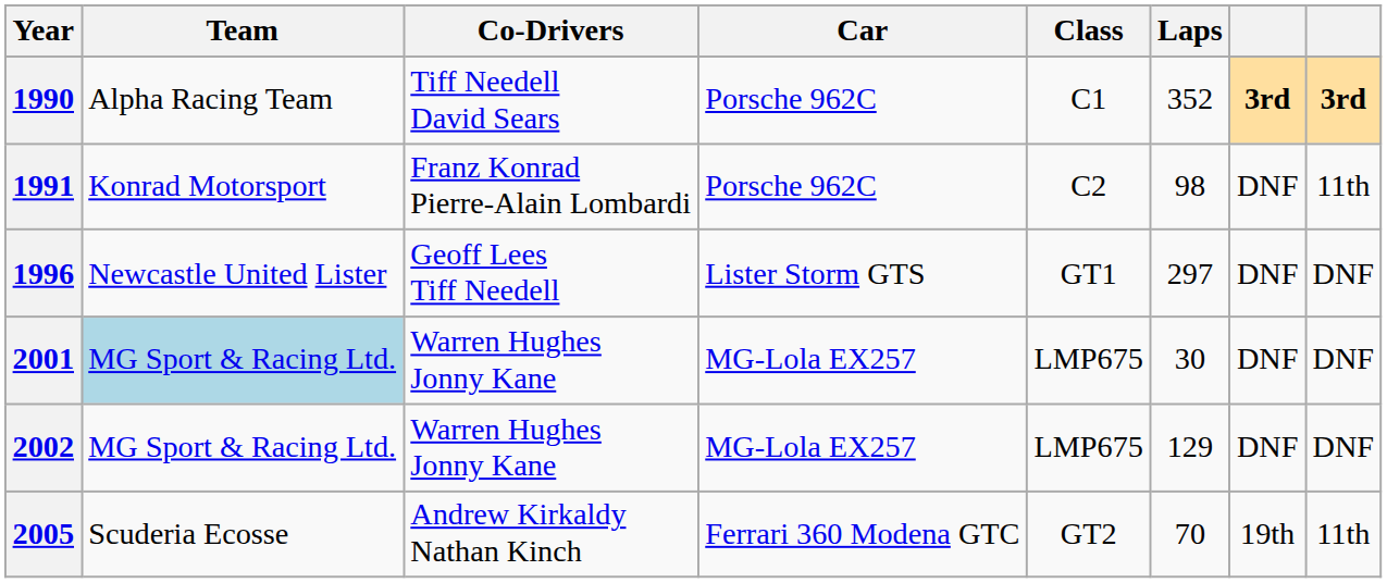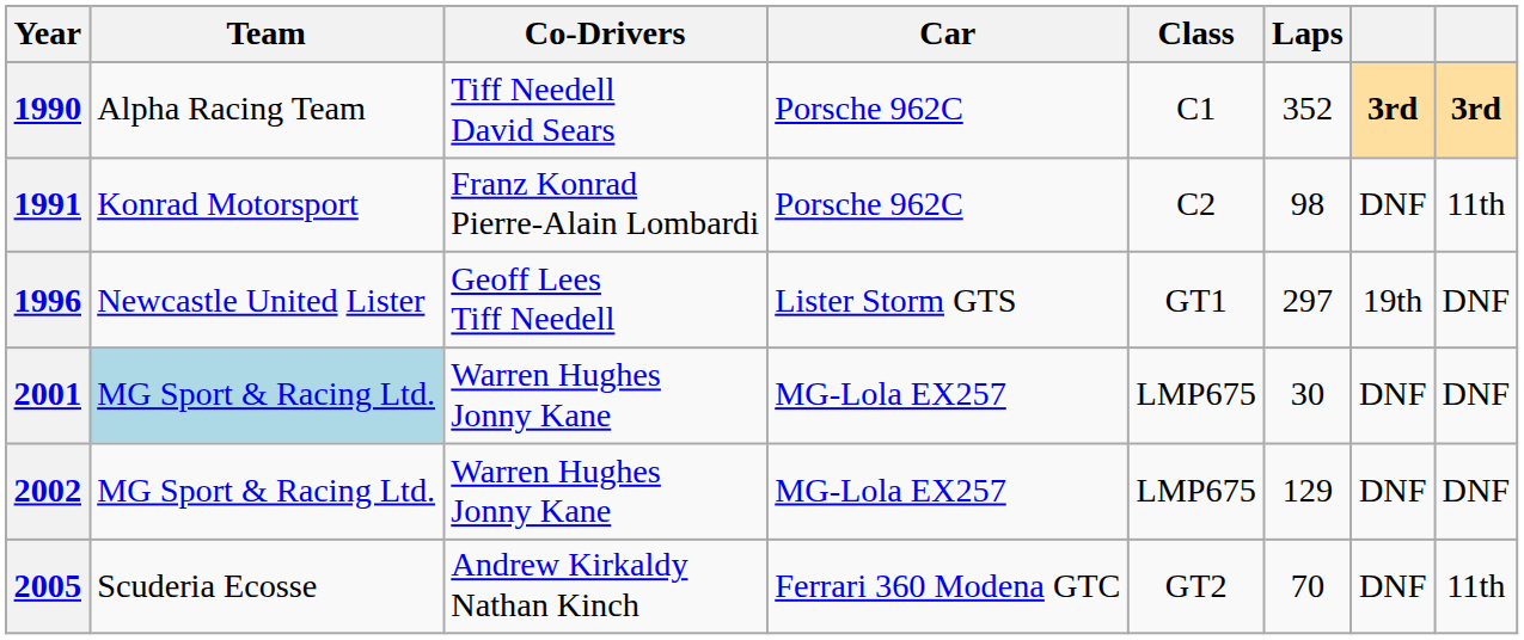 <table class="wikitable" style="text-align:center; font-size:90%">
 <tr>
 <th>Year</th>
 <th>Team</th>
 <th>Co-Drivers</th>
 <th>Car</th>
 <th>Class</th>
 <th>Laps</th>
 <th></th>
 <th></th>
 </tr>
 <tr>
 <th><a href='#'>1990</a></th>
 <td align="left" nowrap> Alpha Racing Team</td>
 <td align="left" nowrap> <a href='#'>Tiff Needell</a><br> <a href='#'>David Sears</a></td>
 <td align="left" nowrap><a href='#'>Porsche 962C</a></td>
 <td>C1</td>
 <td>352</td>
 <td style="background:#FFDF9F;"><strong>3rd</strong></td>
 <td style="background:#FFDF9F;"><strong>3rd</strong></td>
 </tr>
 <tr>
 <th><a href='#'>1991</a></th>
 <td align="left" nowrap> <a href='#'>Konrad Motorsport</a></td>
 <td align="left" nowrap> <a href='#'>Franz Konrad</a><br> Pierre-Alain Lombardi</td>
 <td align="left" nowrap><a href='#'>Porsche 962C</a></td>
 <td>C2</td>
 <td>98</td>
 <td>DNF</td>
 <td>11th</td>
 </tr>
 <tr>
 <th><a href='#'>1996</a></th>
 <td align="left" nowrap> <a href='#'>Newcastle United</a> <a href='#'>Lister</a></td>
 <td align="left" nowrap> <a href='#'>Geoff Lees</a><br> <a href='#'>Tiff Needell</a></td>
 <td align="left" nowrap><a href='#'>Lister Storm</a> GTS</td>
 <td>GT1</td>
 <td>297</td>
-<td>DNF</td>
+<td>19th</td>
 <td>DNF</td>
 </tr>
 <tr>
 <th><a href='#'>2001</a></th>
 <td align="left" nowrap style="background: lightblue;"> <a href='#'>MG Sport & Racing Ltd.</a></td>
 <td align="left" nowrap> <a href='#'>Warren Hughes</a><br> <a href='#'>Jonny Kane</a></td>
 <td align="left" nowrap><a href='#'>MG-Lola EX257</a></td>
 <td>LMP675</td>
 <td>30</td>
 <td>DNF</td>
 <td>DNF</td>
 </tr>
 <tr>
 <th><a href='#'>2002</a></th>
 <td align="left" nowrap> <a href='#'>MG Sport & Racing Ltd.</a></td>
 <td align="left" nowrap> <a href='#'>Warren Hughes</a><br> <a href='#'>Jonny Kane</a></td>
 <td align="left" nowrap><a href='#'>MG-Lola EX257</a></td>
 <td>LMP675</td>
 <td>129</td>
 <td>DNF</td>
 <td>DNF</td>
 </tr>
 <tr>
 <th><a href='#'>2005</a></th>
 <td align="left" nowrap> Scuderia Ecosse</td>
 <td align="left" nowrap> <a href='#'>Andrew Kirkaldy</a><br> Nathan Kinch</td>
 <td align="left" nowrap><a href='#'>Ferrari 360 Modena</a> GTC</td>
 <td>GT2</td>
 <td>70</td>
-<td>19th</td>
+<td>DNF</td>
 <td>11th</td>
 </tr>
 </table>
